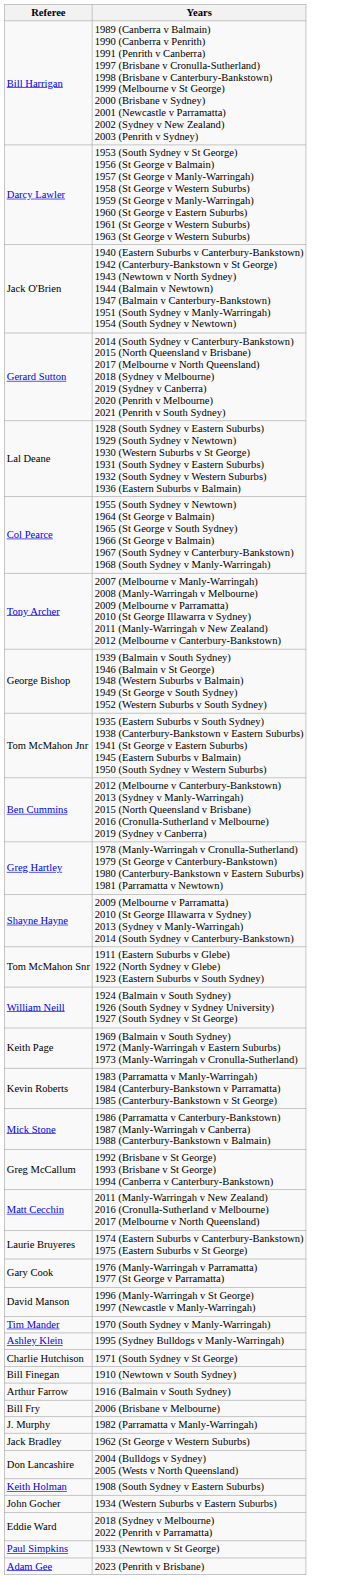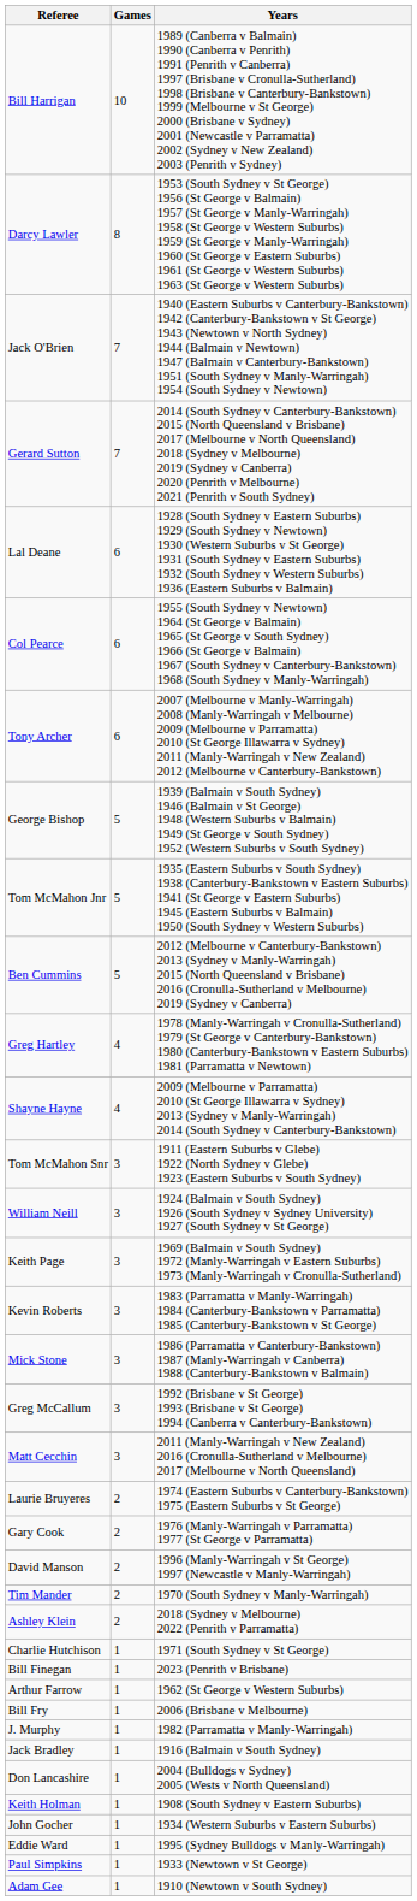 <table class="wikitable sortable">
 <tr>
 <th>Referee</th>
+<th>Games</th>
 <th>Years</th>
 </tr>
 <tr>
 <td><a href='#'>Bill Harrigan</a></td>
+<td>10</td>
 <td>1989 (Canberra v Balmain)<br>1990 (Canberra v Penrith)<br>1991 (Penrith v Canberra)<br>1997 (Brisbane v Cronulla-Sutherland)<br>1998 (Brisbane v Canterbury-Bankstown)<br>1999 (Melbourne v St George)<br>2000 (Brisbane v Sydney)<br>2001 (Newcastle v Parramatta)<br>2002 (Sydney v New Zealand)<br>2003 (Penrith v Sydney)</td>
 </tr>
 <tr>
 <td><a href='#'>Darcy Lawler</a></td>
+<td>8</td>
 <td>1953 (South Sydney v St George)<br>1956 (St George v Balmain)<br>1957 (St George v Manly-Warringah)<br>1958 (St George v Western Suburbs)<br>1959 (St George v Manly-Warringah)<br>1960 (St George v Eastern Suburbs)<br>1961 (St George v Western Suburbs)<br>1963 (St George v Western Suburbs)</td>
 </tr>
 <tr>
 <td>Jack O'Brien</td>
+<td>7</td>
 <td>1940 (Eastern Suburbs v Canterbury-Bankstown)<br>1942 (Canterbury-Bankstown v St George)<br>1943 (Newtown v North Sydney)<br>1944 (Balmain v Newtown)<br>1947 (Balmain v Canterbury-Bankstown)<br>1951 (South Sydney v Manly-Warringah)<br>1954 (South Sydney v Newtown)</td>
 </tr>
 <tr>
 <td><a href='#'>Gerard Sutton</a></td>
+<td>7</td>
 <td>2014 (South Sydney v Canterbury-Bankstown)<br>2015 (North Queensland v Brisbane)<br>2017 (Melbourne v North Queensland)<br>2018 (Sydney v Melbourne)<br>2019 (Sydney v Canberra)<br>2020 (Penrith v Melbourne)<br>2021 (Penrith v South Sydney)</td>
 </tr>
 <tr>
 <td>Lal Deane</td>
+<td>6</td>
 <td>1928 (South Sydney v Eastern Suburbs)<br>1929 (South Sydney v Newtown)<br>1930 (Western Suburbs v St George)<br>1931 (South Sydney v Eastern Suburbs)<br>1932 (South Sydney v Western Suburbs)<br>1936 (Eastern Suburbs v Balmain)</td>
 </tr>
 <tr>
 <td><a href='#'>Col Pearce</a></td>
+<td>6</td>
 <td>1955 (South Sydney v Newtown)<br>1964 (St George v Balmain)<br>1965 (St George v South Sydney)<br>1966 (St George v Balmain)<br>1967 (South Sydney v Canterbury-Bankstown)<br>1968 (South Sydney v Manly-Warringah)</td>
 </tr>
 <tr>
 <td><a href='#'>Tony Archer</a></td>
+<td>6</td>
 <td>2007 (Melbourne v Manly-Warringah)<br>2008 (Manly-Warringah v Melbourne)<br>2009 (Melbourne v Parramatta)<br>2010 (St George Illawarra v Sydney)<br>2011 (Manly-Warringah v New Zealand)<br>2012 (Melbourne v Canterbury-Bankstown)</td>
 </tr>
 <tr>
 <td>George Bishop</td>
+<td>5</td>
 <td>1939 (Balmain v South Sydney)<br>1946 (Balmain v St George)<br>1948 (Western Suburbs v Balmain)<br>1949 (St George v South Sydney)<br>1952 (Western Suburbs v South Sydney)</td>
 </tr>
 <tr>
 <td>Tom McMahon Jnr</td>
+<td>5</td>
 <td>1935 (Eastern Suburbs v South Sydney)<br>1938 (Canterbury-Bankstown v Eastern Suburbs)<br>1941 (St George v Eastern Suburbs)<br>1945 (Eastern Suburbs v Balmain)<br>1950 (South Sydney v Western Suburbs)</td>
 </tr>
 <tr>
 <td><a href='#'>Ben Cummins</a></td>
+<td>5</td>
 <td>2012 (Melbourne v Canterbury-Bankstown)<br>2013 (Sydney v Manly-Warringah)<br>2015 (North Queensland v Brisbane)<br>2016 (Cronulla-Sutherland v Melbourne)<br>2019 (Sydney v Canberra)</td>
 </tr>
 <tr>
 <td><a href='#'>Greg Hartley</a></td>
+<td>4</td>
 <td>1978 (Manly-Warringah v Cronulla-Sutherland)<br>1979 (St George v Canterbury-Bankstown)<br>1980 (Canterbury-Bankstown v Eastern Suburbs)<br>1981 (Parramatta v Newtown)</td>
 </tr>
 <tr>
 <td><a href='#'>Shayne Hayne</a></td>
+<td>4</td>
 <td>2009 (Melbourne v Parramatta)<br>2010 (St George Illawarra v Sydney)<br>2013 (Sydney v Manly-Warringah)<br>2014 (South Sydney v Canterbury-Bankstown)</td>
 </tr>
 <tr>
 <td>Tom McMahon Snr</td>
+<td>3</td>
 <td>1911 (Eastern Suburbs v Glebe)<br>1922 (North Sydney v Glebe)<br>1923 (Eastern Suburbs v South Sydney)</td>
 </tr>
 <tr>
 <td><a href='#'>William Neill</a></td>
+<td>3</td>
 <td>1924 (Balmain v South Sydney)<br>1926 (South Sydney v Sydney University)<br>1927 (South Sydney v St George)</td>
 </tr>
 <tr>
 <td>Keith Page</td>
+<td>3</td>
 <td>1969 (Balmain v South Sydney)<br>1972 (Manly-Warringah v Eastern Suburbs)<br>1973 (Manly-Warringah v Cronulla-Sutherland)</td>
 </tr>
 <tr>
 <td>Kevin Roberts</td>
+<td>3</td>
 <td>1983 (Parramatta v Manly-Warringah)<br>1984 (Canterbury-Bankstown v Parramatta)<br>1985 (Canterbury-Bankstown v St George)</td>
 </tr>
 <tr>
 <td><a href='#'>Mick Stone</a></td>
+<td>3</td>
 <td>1986 (Parramatta v Canterbury-Bankstown)<br>1987 (Manly-Warringah v Canberra)<br>1988 (Canterbury-Bankstown v Balmain)</td>
 </tr>
 <tr>
 <td>Greg McCallum</td>
+<td>3</td>
 <td>1992 (Brisbane v St George)<br>1993 (Brisbane v St George)<br>1994 (Canberra v Canterbury-Bankstown)</td>
 </tr>
 <tr>
 <td><a href='#'>Matt Cecchin</a></td>
+<td>3</td>
 <td>2011 (Manly-Warringah v New Zealand)<br>2016 (Cronulla-Sutherland v Melbourne)<br>2017 (Melbourne v North Queensland)</td>
 </tr>
 <tr>
 <td>Laurie Bruyeres</td>
+<td>2</td>
 <td>1974 (Eastern Suburbs v Canterbury-Bankstown)<br>1975 (Eastern Suburbs v St George)</td>
 </tr>
 <tr>
 <td>Gary Cook</td>
+<td>2</td>
 <td>1976 (Manly-Warringah v Parramatta)<br>1977 (St George v Parramatta)</td>
 </tr>
 <tr>
 <td>David Manson</td>
+<td>2</td>
 <td>1996 (Manly-Warringah v St George)<br>1997 (Newcastle v Manly-Warringah)</td>
 </tr>
 <tr>
 <td><a href='#'>Tim Mander</a></td>
+<td>2</td>
 <td>1970 (South Sydney v Manly-Warringah)</td>
 </tr>
 <tr>
 <td><a href='#'>Ashley Klein</a></td>
-<td>1995 (Sydney Bulldogs v Manly-Warringah)</td>
+<td>2</td>
+<td>2018 (Sydney v Melbourne)<br>2022 (Penrith v Parramatta)</td>
 </tr>
 <tr>
 <td>Charlie Hutchison</td>
+<td>1</td>
 <td>1971 (South Sydney v St George)</td>
 </tr>
 <tr>
 <td>Bill Finegan</td>
-<td>1910 (Newtown v South Sydney)</td>
+<td>1</td>
+<td>2023 (Penrith v Brisbane)</td>
 </tr>
 <tr>
 <td>Arthur Farrow</td>
-<td>1916 (Balmain v South Sydney)</td>
+<td>1</td>
+<td>1962 (St George v Western Suburbs)</td>
 </tr>
 <tr>
 <td>Bill Fry</td>
+<td>1</td>
 <td>2006 (Brisbane v Melbourne)</td>
 </tr>
 <tr>
 <td>J. Murphy</td>
+<td>1</td>
 <td>1982 (Parramatta v Manly-Warringah)</td>
 </tr>
 <tr>
 <td>Jack Bradley</td>
-<td>1962 (St George v Western Suburbs)</td>
+<td>1</td>
+<td>1916 (Balmain v South Sydney)</td>
 </tr>
 <tr>
 <td>Don Lancashire</td>
+<td>1</td>
 <td>2004 (Bulldogs v Sydney)<br>2005 (Wests v North Queensland)</td>
 </tr>
 <tr>
 <td><a href='#'>Keith Holman</a></td>
+<td>1</td>
 <td>1908 (South Sydney v Eastern Suburbs)</td>
 </tr>
 <tr>
 <td>John Gocher</td>
+<td>1</td>
 <td>1934 (Western Suburbs v Eastern Suburbs)</td>
 </tr>
 <tr>
 <td>Eddie Ward</td>
-<td>2018 (Sydney v Melbourne)<br>2022 (Penrith v Parramatta)</td>
+<td>1</td>
+<td>1995 (Sydney Bulldogs v Manly-Warringah)</td>
 </tr>
 <tr>
 <td><a href='#'>Paul Simpkins</a></td>
+<td>1</td>
 <td>1933 (Newtown v St George)</td>
 </tr>
 <tr>
 <td><a href='#'>Adam Gee</a></td>
-<td>2023 (Penrith v Brisbane)</td>
+<td>1</td>
+<td>1910 (Newtown v South Sydney)</td>
 </tr>
 </table>
